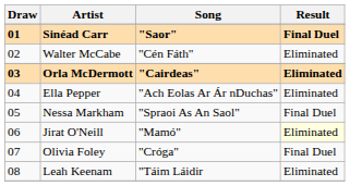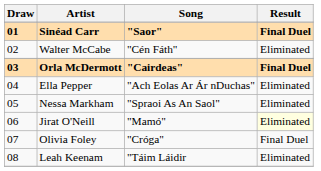 <table class="sortable wikitable">
 <tr>
 <th>Draw</th>
 <th>Artist</th>
 <th>Song</th>
 <th>Result</th>
 </tr>
 <tr>
 </tr>
 <tr style="font-weight: bold; background: navajowhite;">
 <td>01</td>
 <td>Sinéad Carr</td>
 <td>"Saor"</td>
 <td>Final Duel</td>
 </tr>
 <tr>
 <td>02</td>
 <td>Walter McCabe</td>
 <td>"Cén Fáth"</td>
 <td>Eliminated</td>
 </tr>
 <tr>
 </tr>
 <tr style="font-weight: bold; background: navajowhite;">
 <td>03</td>
 <td>Orla McDermott</td>
 <td>"Cairdeas"</td>
-<td>Eliminated</td>
+<td>Final Duel</td>
 </tr>
 <tr>
 <td>04</td>
 <td>Ella Pepper</td>
 <td>"Ach Eolas Ar Ár nDuchas"</td>
 <td>Eliminated</td>
 </tr>
 <tr>
 <td>05</td>
 <td>Nessa Markham</td>
 <td>"Spraoi As An Saol"</td>
-<td>Final Duel</td>
+<td>Eliminated</td>
 </tr>
 <tr>
 <td>06</td>
 <td>Jirat O'Neill</td>
 <td>"Mamó"</td>
 <td style="background: lightyellow;">Eliminated</td>
 </tr>
 <tr>
 <td>07</td>
 <td>Olivia Foley</td>
 <td>"Cróga"</td>
 <td>Final Duel</td>
 </tr>
 <tr>
 <td>08</td>
 <td>Leah Keenam</td>
 <td>"Táim Láidir</td>
 <td>Eliminated</td>
 </tr>
 <tr>
 </tr>
 </table>
